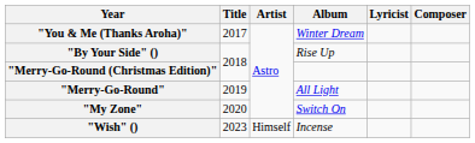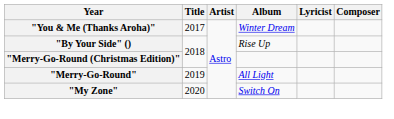 <table class="wikitable  plainrowheaders">
 <tr>
 <th scope="col">Year</th>
 <th scope="col">Title</th>
 <th scope="col">Artist</th>
 <th scope="col">Album</th>
 <th scope="col">Lyricist</th>
 <th scope="col">Composer</th>
 </tr>
 <tr>
 <th scope="row">"You & Me (Thanks Aroha)"</th>
 <td>2017</td>
 <td rowspan="5"><a href='#'>Astro</a></td>
 <td><em><a href='#'>Winter Dream</a></em></td>
 <td></td>
 <td></td>
 </tr>
 <tr>
 <th scope="row">"By Your Side" ()</th>
 <td rowspan="2">2018</td>
 <td><em>Rise Up</em></td>
 <td></td>
 <td></td>
 </tr>
 <tr>
 <th scope="row">"Merry-Go-Round (Christmas Edition)"</th>
 <td></td>
 <td></td>
 <td></td>
 </tr>
 <tr>
 <th scope="row">"Merry-Go-Round"</th>
 <td>2019</td>
 <td><em><a href='#'>All Light</a></em></td>
 <td></td>
 <td></td>
 </tr>
 <tr>
 <th scope="row">"My Zone"</th>
 <td>2020</td>
 <td><em><a href='#'>Switch On</a></em></td>
 <td></td>
 <td></td>
 </tr>
-<tr>
-<th scope="row">"Wish" ()</th>
-<td>2023</td>
-<td>Himself</td>
-<td><em>Incense</em></td>
-<td></td>
-<td></td>
-</tr>
 </table>
